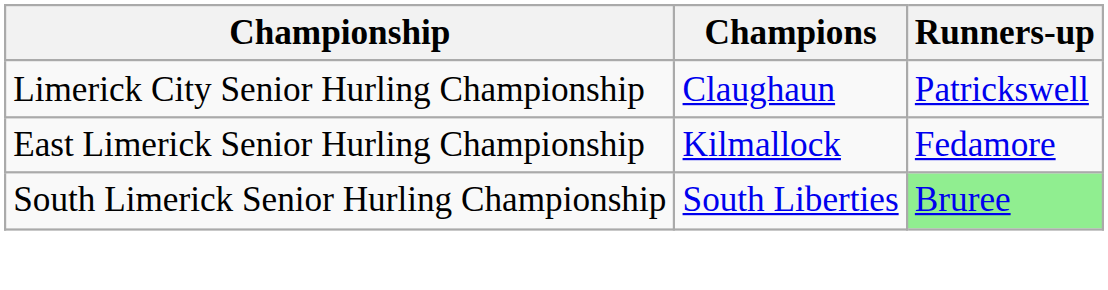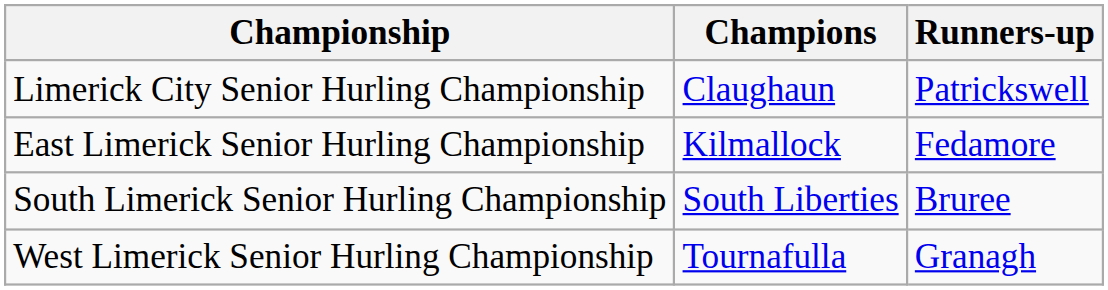 <table class=wikitable>
 <tr>
 <th>Championship</th>
 <th>Champions</th>
 <th>Runners-up</th>
 </tr>
 <tr>
 <td>Limerick City Senior Hurling Championship</td>
 <td><a href='#'>Claughaun</a></td>
 <td><a href='#'>Patrickswell</a></td>
 </tr>
 <tr>
 <td>East Limerick Senior Hurling Championship</td>
 <td><a href='#'>Kilmallock</a></td>
 <td><a href='#'>Fedamore</a></td>
 </tr>
 <tr>
 <td>South Limerick Senior Hurling Championship</td>
 <td><a href='#'>South Liberties</a></td>
-<td style="background: lightgreen;"><a href='#'>Bruree</a></td>
+<td><a href='#'>Bruree</a></td>
+</tr>
+<tr>
+<td>West Limerick Senior Hurling Championship</td>
+<td><a href='#'>Tournafulla</a></td>
+<td><a href='#'>Granagh</a></td>
 </tr>
 </table>
